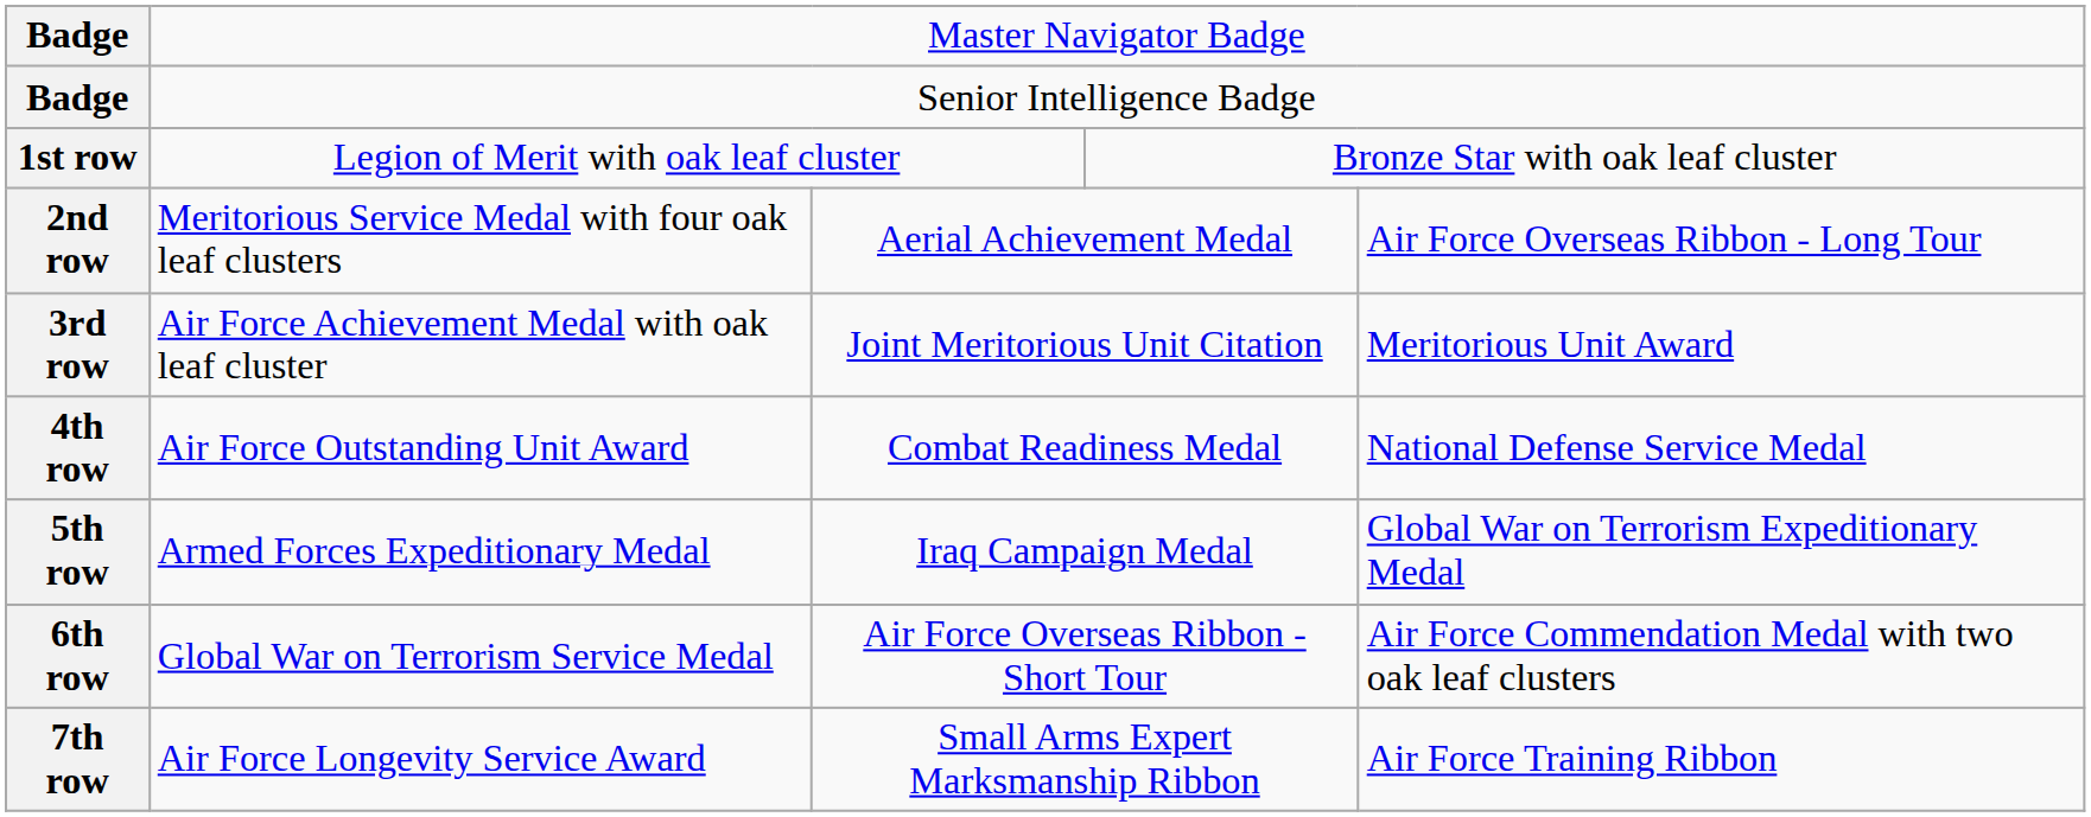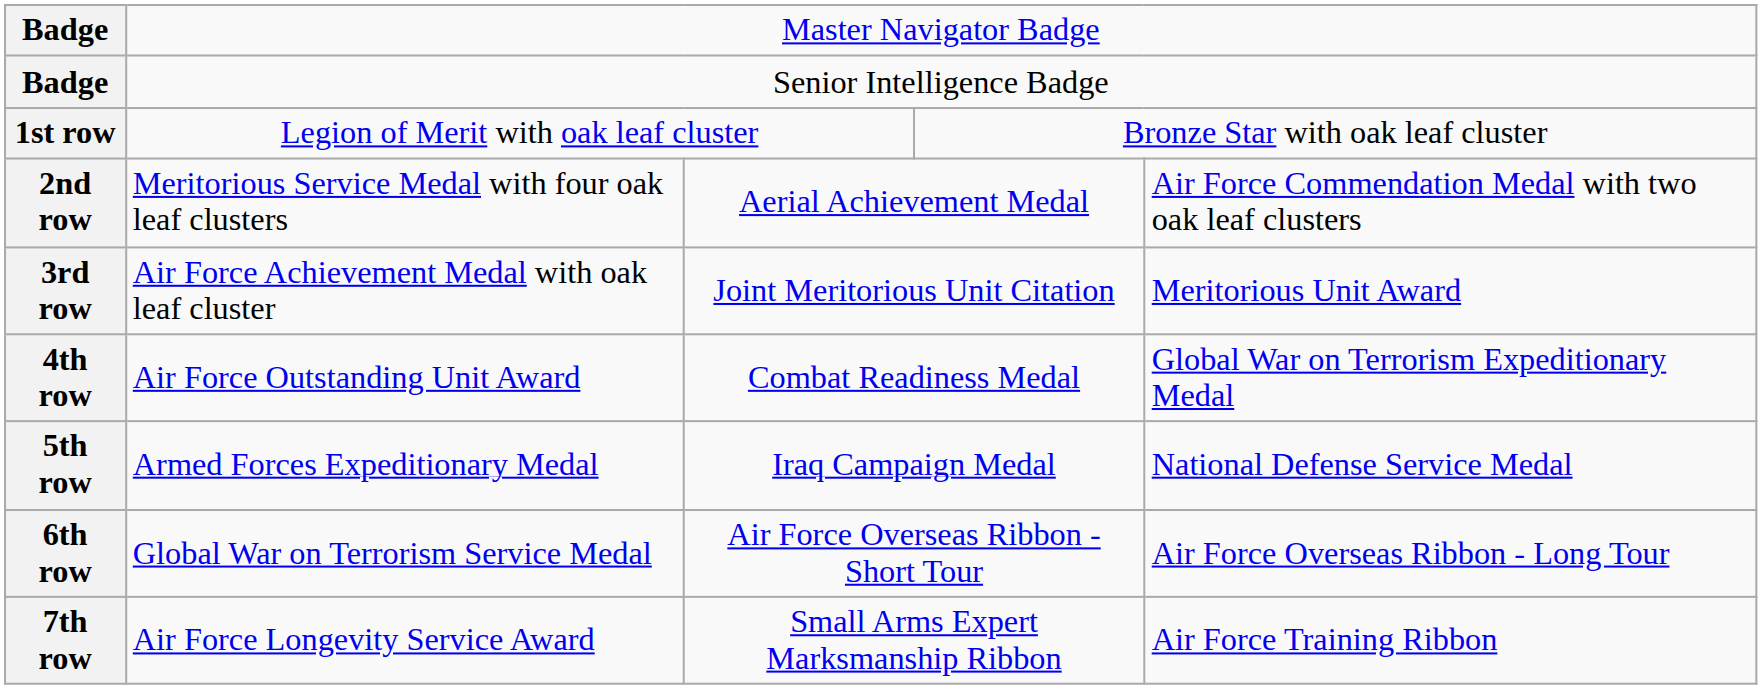 <table class="wikitable">
 <tr>
 <th>Badge</th>
 <td colspan="4" align="center"><a href='#'>Master Navigator Badge</a></td>
 </tr>
 <tr>
 <th>Badge</th>
 <td colspan="4" align="center">Senior Intelligence Badge</td>
 </tr>
 <tr>
 <th>1st row</th>
 <td colspan="2" align="center"><a href='#'>Legion of Merit</a> with <a href='#'>oak leaf cluster</a></td>
 <td colspan="2" align="center"><a href='#'>Bronze Star</a> with oak leaf cluster</td>
 </tr>
 <tr>
 <th>2nd row</th>
 <td><a href='#'>Meritorious Service Medal</a> with four oak leaf clusters</td>
 <td colspan="2" align="center"><a href='#'>Aerial Achievement Medal</a></td>
-<td><a href='#'>Air Force Overseas Ribbon - Long Tour</a></td>
+<td><a href='#'>Air Force Commendation Medal</a> with two oak leaf clusters</td>
 </tr>
 <tr>
 <th>3rd row</th>
 <td><a href='#'>Air Force Achievement Medal</a> with oak leaf cluster</td>
 <td colspan="2" align="center"><a href='#'>Joint Meritorious Unit Citation</a></td>
 <td><a href='#'>Meritorious Unit Award</a></td>
 </tr>
 <tr>
 <th>4th row</th>
 <td><a href='#'>Air Force Outstanding Unit Award</a></td>
 <td colspan="2" align="center"><a href='#'>Combat Readiness Medal</a></td>
-<td><a href='#'>National Defense Service Medal</a></td>
+<td><a href='#'>Global War on Terrorism Expeditionary Medal</a></td>
 </tr>
 <tr>
 <th>5th row</th>
 <td><a href='#'>Armed Forces Expeditionary Medal</a></td>
 <td colspan="2" align="center"><a href='#'>Iraq Campaign Medal</a></td>
-<td><a href='#'>Global War on Terrorism Expeditionary Medal</a></td>
+<td><a href='#'>National Defense Service Medal</a></td>
 </tr>
 <tr>
 <th>6th row</th>
 <td><a href='#'>Global War on Terrorism Service Medal</a></td>
 <td colspan="2" align="center"><a href='#'>Air Force Overseas Ribbon - Short Tour</a></td>
-<td><a href='#'>Air Force Commendation Medal</a> with two oak leaf clusters</td>
+<td><a href='#'>Air Force Overseas Ribbon - Long Tour</a></td>
 </tr>
 <tr>
 <th>7th row</th>
 <td><a href='#'>Air Force Longevity Service Award</a></td>
 <td colspan="2" align="center"><a href='#'>Small Arms Expert Marksmanship Ribbon</a></td>
 <td><a href='#'>Air Force Training Ribbon</a></td>
 </tr>
 </table>
